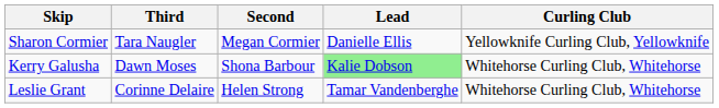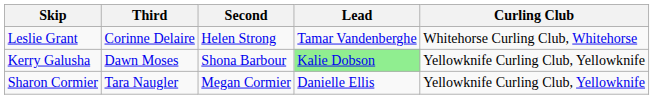 <table class="wikitable">
 <tr>
 <th>Skip</th>
 <th>Third</th>
 <th>Second</th>
 <th>Lead</th>
 <th>Curling Club</th>
 </tr>
 <tr>
+<td><a href='#'>Leslie Grant</a></td>
+<td><a href='#'>Corinne Delaire</a></td>
+<td><a href='#'>Helen Strong</a></td>
+<td><a href='#'>Tamar Vandenberghe</a></td>
+<td>Whitehorse Curling Club, <a href='#'>Whitehorse</a></td>
+</tr>
+<tr>
+<td><a href='#'>Kerry Galusha</a></td>
+<td><a href='#'>Dawn Moses</a></td>
+<td><a href='#'>Shona Barbour</a></td>
+<td style="background: lightgreen;"><a href='#'>Kalie Dobson</a></td>
+<td>Yellowknife Curling Club, Yellowknife</td>
+</tr>
+<tr>
 <td><a href='#'>Sharon Cormier</a></td>
 <td><a href='#'>Tara Naugler</a></td>
 <td><a href='#'>Megan Cormier</a></td>
 <td><a href='#'>Danielle Ellis</a></td>
 <td>Yellowknife Curling Club, <a href='#'>Yellowknife</a></td>
 </tr>
-<tr>
-<td><a href='#'>Kerry Galusha</a></td>
-<td><a href='#'>Dawn Moses</a></td>
-<td><a href='#'>Shona Barbour</a></td>
-<td style="background: lightgreen;"><a href='#'>Kalie Dobson</a></td>
-<td>Whitehorse Curling Club, <a href='#'>Whitehorse</a></td>
-</tr>
-<tr>
-<td><a href='#'>Leslie Grant</a></td>
-<td><a href='#'>Corinne Delaire</a></td>
-<td><a href='#'>Helen Strong</a></td>
-<td><a href='#'>Tamar Vandenberghe</a></td>
-<td>Whitehorse Curling Club, <a href='#'>Whitehorse</a></td>
-</tr>
 </table>
